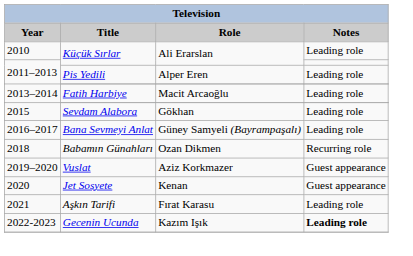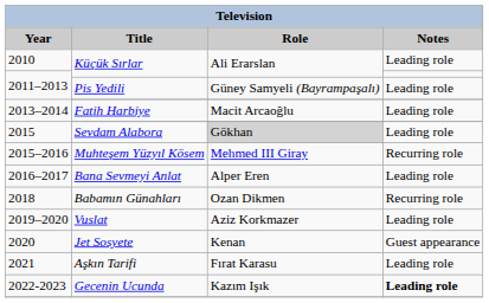 <table class="wikitable" style="font-size:90%">
 <tr>
 <th colspan="4" style="background:LightSteelBlue">Television</th>
 </tr>
 <tr>
 <th style="background:#CCCCCC">Year</th>
 <th style="background:#CCCCCC">Title</th>
 <th style="background:#CCCCCC">Role</th>
 <th style="background:#CCCCCC">Notes</th>
 </tr>
 <tr>
 <td>2010</td>
 <td rowspan="2"><em><a href='#'>Küçük Sırlar</a></em></td>
 <td rowspan="2">Ali Erarslan</td>
 <td>Leading role</td>
 </tr>
 <tr>
 <td rowspan="2">2011–2013</td>
 <td></td>
 </tr>
 <tr>
 <td><em><a href='#'>Pis Yedili</a></em></td>
-<td>Alper Eren</td>
+<td>Güney Samyeli <em>(Bayrampaşalı)</em></td>
 <td>Leading role</td>
 </tr>
 <tr>
 <td rowspan="2">2013–2014</td>
 </tr>
 <tr>
 <td><em><a href='#'>Fatih Harbiye</a></em></td>
 <td>Macit Arcaoğlu</td>
 <td>Leading role</td>
 </tr>
 <tr>
 <td rowspan="2">2015</td>
 </tr>
 <tr>
 <td><em><a href='#'>Sevdam Alabora</a></em></td>
-<td>Gökhan</td>
+<td style="background: lightgrey;">Gökhan</td>
 <td>Leading role</td>
+</tr>
+<tr>
+<td>2015–2016</td>
+<td><em><a href='#'>Muhteşem Yüzyıl Kösem</a></em></td>
+<td><a href='#'>Mehmed III Giray</a></td>
+<td>Recurring role</td>
 </tr>
 <tr>
 <td>2016–2017</td>
 <td><em><a href='#'>Bana Sevmeyi Anlat</a></em></td>
-<td>Güney Samyeli <em>(Bayrampaşalı)</em></td>
+<td>Alper Eren</td>
 <td>Leading role</td>
 </tr>
 <tr>
 <td>2018</td>
 <td><em>Babamın Günahları</em></td>
 <td>Ozan Dikmen</td>
 <td>Recurring role</td>
 </tr>
 <tr>
 <td>2019–2020</td>
 <td><em><a href='#'>Vuslat</a></em></td>
 <td>Aziz Korkmazer</td>
-<td>Guest appearance</td>
+<td>Leading role</td>
 </tr>
 <tr>
 <td>2020</td>
 <td><em><a href='#'>Jet Sosyete</a></em></td>
 <td>Kenan</td>
 <td>Guest appearance</td>
 </tr>
 <tr>
 <td>2021</td>
 <td><em>Aşkın Tarifi</em></td>
 <td>Fırat Karasu</td>
 <td>Leading role</td>
 </tr>
 <tr>
 <td>2022-2023</td>
 <td><em><a href='#'>Gecenin Ucunda</a></em></td>
 <td>Kazım Işık</td>
 <td><strong>Leading role</strong></td>
 </tr>
 <tr>
 </tr>
 </table>
